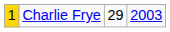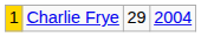 <table class="wikitable">
 <tr>
 </tr>
 <tr>
 <td style="background: gold;">1</td>
 <td><a href='#'>Charlie Frye</a></td>
 <td><abbr>29</abbr></td>
-<td><a href='#'>2003</a></td>
+<td><a href='#'>2004</a></td>
 </tr>
 </table>
